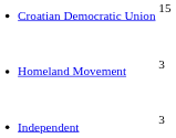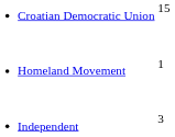 <table>
 <tr>
 <td><br><ul><li><a href='#'>Croatian Democratic Union</a></li></ul></td>
 <td><div>15</div></td>
 </tr>
 <tr>
 <td><br><ul><li><a href='#'>Homeland Movement</a></li></ul></td>
-<td><div>3</div></td>
+<td><div>1</div></td>
 </tr>
 <tr>
 <td><br><ul><li><a href='#'>Independent</a></li></ul></td>
 <td><div>3</div></td>
 </tr>
 </table>
